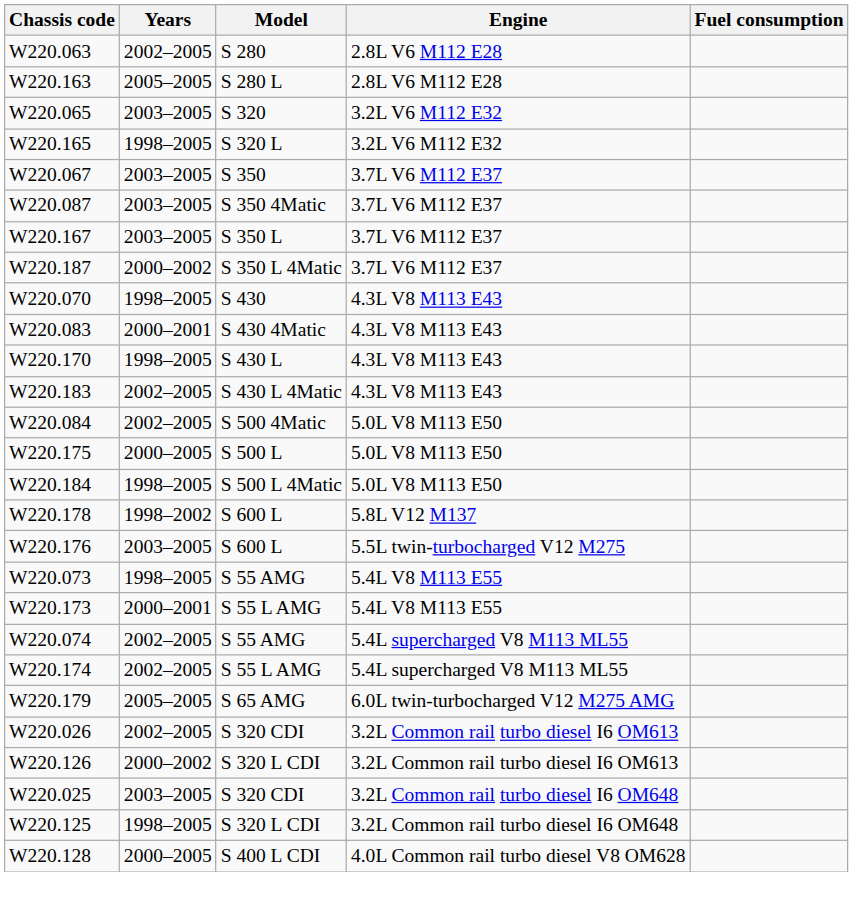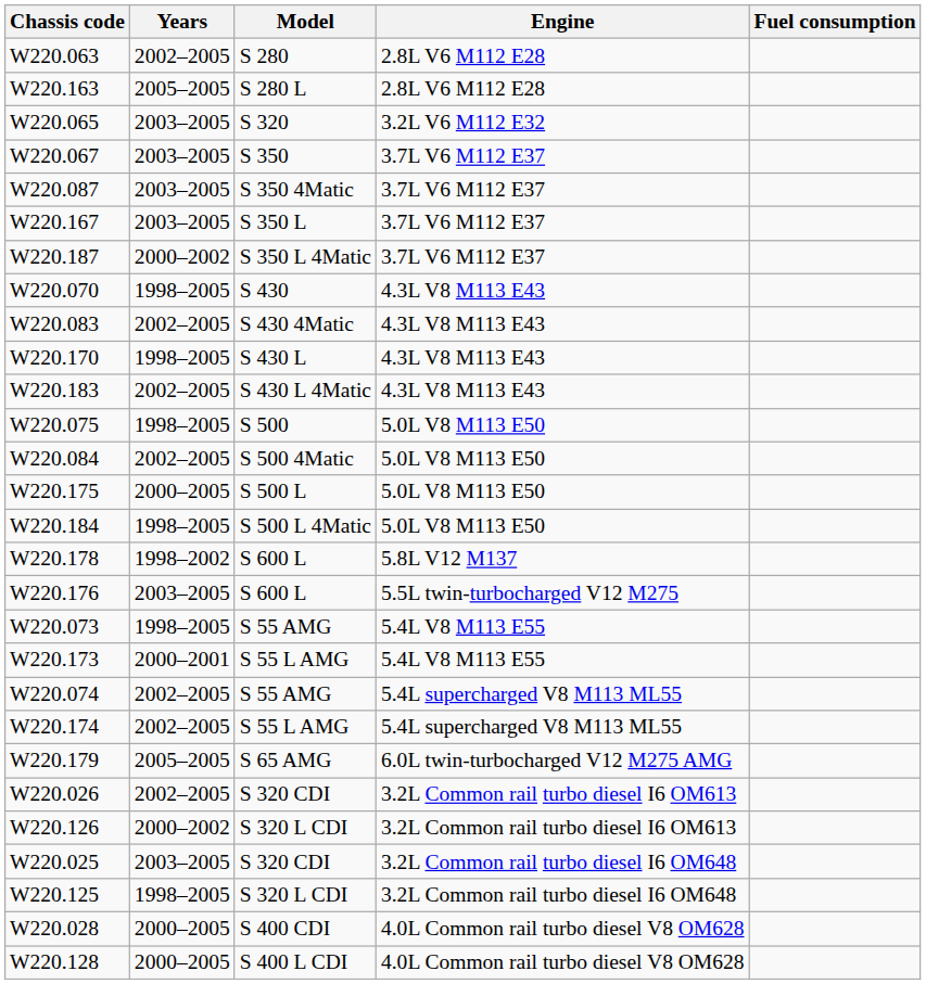 <table class=wikitable>
 <tr>
 <th>Chassis code</th>
 <th>Years</th>
 <th>Model</th>
 <th>Engine</th>
 <th>Fuel consumption</th>
 </tr>
 <tr>
 <td>W220.063</td>
 <td>2002–2005</td>
 <td>S 280</td>
 <td>2.8L V6 <a href='#'>M112 E28</a></td>
 <td></td>
 </tr>
 <tr>
 <td>W220.163</td>
 <td>2005–2005</td>
 <td>S 280 L</td>
 <td>2.8L V6 M112 E28</td>
 <td></td>
 </tr>
 <tr>
 <td>W220.065</td>
 <td>2003–2005</td>
 <td>S 320</td>
 <td>3.2L V6 <a href='#'>M112 E32</a></td>
-<td></td>
-</tr>
-<tr>
-<td>W220.165</td>
-<td>1998–2005</td>
-<td>S 320 L</td>
-<td>3.2L V6 M112 E32</td>
 <td></td>
 </tr>
 <tr>
 <td>W220.067</td>
 <td>2003–2005</td>
 <td>S 350</td>
 <td>3.7L V6 <a href='#'>M112 E37</a></td>
 <td></td>
 </tr>
 <tr>
 <td>W220.087</td>
 <td>2003–2005</td>
 <td>S 350 4Matic</td>
 <td>3.7L V6 M112 E37</td>
 <td></td>
 </tr>
 <tr>
 <td>W220.167</td>
 <td>2003–2005</td>
 <td>S 350 L</td>
 <td>3.7L V6 M112 E37</td>
 <td></td>
 </tr>
 <tr>
 <td>W220.187</td>
 <td>2000–2002</td>
 <td>S 350 L 4Matic</td>
 <td>3.7L V6 M112 E37</td>
 <td></td>
 </tr>
 <tr>
 <td>W220.070</td>
 <td>1998–2005</td>
 <td>S 430</td>
 <td>4.3L V8 <a href='#'>M113 E43</a></td>
 <td></td>
 </tr>
 <tr>
 <td>W220.083</td>
-<td>2000–2001</td>
+<td>2002–2005</td>
 <td>S 430 4Matic</td>
 <td>4.3L V8 M113 E43</td>
 <td></td>
 </tr>
 <tr>
 <td>W220.170</td>
 <td>1998–2005</td>
 <td>S 430 L</td>
 <td>4.3L V8 M113 E43</td>
 <td></td>
 </tr>
 <tr>
 <td>W220.183</td>
 <td>2002–2005</td>
 <td>S 430 L 4Matic</td>
 <td>4.3L V8 M113 E43</td>
+<td></td>
+</tr>
+<tr>
+<td>W220.075</td>
+<td>1998–2005</td>
+<td>S 500</td>
+<td>5.0L V8 <a href='#'>M113 E50</a></td>
 <td></td>
 </tr>
 <tr>
 <td>W220.084</td>
 <td>2002–2005</td>
 <td>S 500 4Matic</td>
 <td>5.0L V8 M113 E50</td>
 <td></td>
 </tr>
 <tr>
 <td>W220.175</td>
 <td>2000–2005</td>
 <td>S 500 L</td>
 <td>5.0L V8 M113 E50</td>
 <td></td>
 </tr>
 <tr>
 <td>W220.184</td>
 <td>1998–2005</td>
 <td>S 500 L 4Matic</td>
 <td>5.0L V8 M113 E50</td>
 <td></td>
 </tr>
 <tr>
 <td>W220.178</td>
 <td>1998–2002</td>
 <td>S 600 L</td>
 <td>5.8L V12 <a href='#'>M137</a></td>
 <td></td>
 </tr>
 <tr>
 <td>W220.176</td>
 <td>2003–2005</td>
 <td>S 600 L</td>
 <td>5.5L twin-<a href='#'>turbocharged</a> V12 <a href='#'>M275</a></td>
 <td></td>
 </tr>
 <tr>
 <td>W220.073</td>
 <td>1998–2005</td>
 <td>S 55 AMG</td>
 <td>5.4L V8 <a href='#'>M113 E55</a></td>
 <td></td>
 </tr>
 <tr>
 <td>W220.173</td>
 <td>2000–2001</td>
 <td>S 55 L AMG</td>
 <td>5.4L V8 M113 E55</td>
 <td></td>
 </tr>
 <tr>
 <td>W220.074</td>
 <td>2002–2005</td>
 <td>S 55 AMG</td>
 <td>5.4L <a href='#'>supercharged</a> V8 <a href='#'>M113 ML55</a></td>
 <td></td>
 </tr>
 <tr>
 <td>W220.174</td>
 <td>2002–2005</td>
 <td>S 55 L AMG</td>
 <td>5.4L supercharged V8 M113 ML55</td>
 <td></td>
 </tr>
 <tr>
 <td>W220.179</td>
 <td>2005–2005</td>
 <td>S 65 AMG</td>
 <td>6.0L twin-turbocharged V12 <a href='#'>M275 AMG</a></td>
 <td></td>
 </tr>
 <tr>
 <td>W220.026</td>
 <td>2002–2005</td>
 <td>S 320 CDI</td>
 <td>3.2L <a href='#'>Common rail</a> <a href='#'>turbo diesel</a> I6 <a href='#'>OM613</a></td>
 <td></td>
 </tr>
 <tr>
 <td>W220.126</td>
 <td>2000–2002</td>
 <td>S 320 L CDI</td>
 <td>3.2L Common rail turbo diesel I6 OM613</td>
 <td></td>
 </tr>
 <tr>
 <td>W220.025</td>
 <td>2003–2005</td>
 <td>S 320 CDI</td>
 <td>3.2L <a href='#'>Common rail</a> <a href='#'>turbo diesel</a> I6 <a href='#'>OM648</a></td>
 <td></td>
 </tr>
 <tr>
 <td>W220.125</td>
 <td>1998–2005</td>
 <td>S 320 L CDI</td>
 <td>3.2L Common rail turbo diesel I6 OM648</td>
 <td></td>
 </tr>
 <tr>
+<td>W220.028</td>
+<td>2000–2005</td>
+<td>S 400 CDI</td>
+<td>4.0L Common rail turbo diesel V8 <a href='#'>OM628</a></td>
+<td></td>
+</tr>
+<tr>
 <td>W220.128</td>
 <td>2000–2005</td>
 <td>S 400 L CDI</td>
 <td>4.0L Common rail turbo diesel V8 OM628</td>
 <td></td>
 </tr>
 </table>
